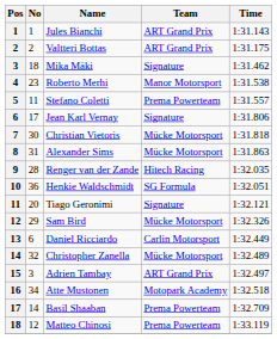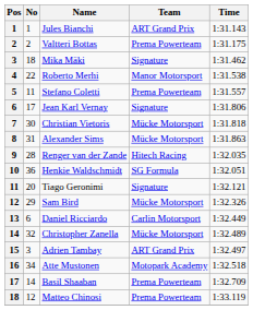 <table class="wikitable" style="font-size: 90%">
 <tr>
 <th>Pos</th>
 <th>No</th>
 <th>Name</th>
 <th>Team</th>
 <th>Time</th>
 </tr>
 <tr>
 <th>1</th>
 <td>1</td>
 <td> <a href='#'>Jules Bianchi</a></td>
 <td><a href='#'>ART Grand Prix</a></td>
 <td>1:31.143</td>
 </tr>
 <tr>
 <th>2</th>
 <td>2</td>
 <td> <a href='#'>Valtteri Bottas</a></td>
-<td><a href='#'>ART Grand Prix</a></td>
+<td><a href='#'>Prema Powerteam</a></td>
 <td>1:31.175</td>
 </tr>
 <tr>
 <th>3</th>
 <td>18</td>
 <td> <a href='#'>Mika Mäki</a></td>
 <td><a href='#'>Signature</a></td>
 <td>1:31.462</td>
 </tr>
 <tr>
 <th>4</th>
-<td>23</td>
+<td>22</td>
 <td> <a href='#'>Roberto Merhi</a></td>
 <td><a href='#'>Manor Motorsport</a></td>
 <td>1:31.538</td>
 </tr>
 <tr>
 <th>5</th>
 <td>11</td>
 <td> <a href='#'>Stefano Coletti</a></td>
 <td><a href='#'>Prema Powerteam</a></td>
 <td>1:31.557</td>
 </tr>
 <tr>
 <th>6</th>
 <td>17</td>
 <td> <a href='#'>Jean Karl Vernay</a></td>
 <td><a href='#'>Signature</a></td>
 <td>1:31.806</td>
 </tr>
 <tr>
 <th>7</th>
 <td>30</td>
 <td> <a href='#'>Christian Vietoris</a></td>
 <td><a href='#'>Mücke Motorsport</a></td>
 <td>1:31.818</td>
 </tr>
 <tr>
 <th>8</th>
 <td>31</td>
 <td> <a href='#'>Alexander Sims</a></td>
 <td><a href='#'>Mücke Motorsport</a></td>
 <td>1:31.863</td>
 </tr>
 <tr>
 <th>9</th>
 <td>28</td>
 <td> <a href='#'>Renger van der Zande</a></td>
 <td><a href='#'>Hitech Racing</a></td>
 <td>1:32.035</td>
 </tr>
 <tr>
 <th>10</th>
 <td>36</td>
 <td> <a href='#'>Henkie Waldschmidt</a></td>
 <td><a href='#'>SG Formula</a></td>
 <td>1:32.051</td>
 </tr>
 <tr>
 <th>11</th>
 <td>20</td>
 <td> Tiago Geronimi</td>
 <td><a href='#'>Signature</a></td>
 <td>1:32.121</td>
 </tr>
 <tr>
 <th>12</th>
 <td>29</td>
 <td> <a href='#'>Sam Bird</a></td>
 <td><a href='#'>Mücke Motorsport</a></td>
 <td>1:32.326</td>
 </tr>
 <tr>
 <th>13</th>
 <td>6</td>
 <td> <a href='#'>Daniel Ricciardo</a></td>
 <td><a href='#'>Carlin Motorsport</a></td>
 <td>1:32.449</td>
 </tr>
 <tr>
 <th>14</th>
 <td>32</td>
 <td> <a href='#'>Christopher Zanella</a></td>
 <td><a href='#'>Mücke Motorsport</a></td>
 <td>1:32.489</td>
 </tr>
 <tr>
 <th>15</th>
 <td>3</td>
 <td> <a href='#'>Adrien Tambay</a></td>
 <td><a href='#'>ART Grand Prix</a></td>
 <td>1:32.497</td>
 </tr>
 <tr>
 <th>16</th>
 <td>34</td>
 <td> <a href='#'>Atte Mustonen</a></td>
 <td><a href='#'>Motopark Academy</a></td>
 <td>1:32.518</td>
 </tr>
 <tr>
 <th>17</th>
 <td>14</td>
 <td> <a href='#'>Basil Shaaban</a></td>
 <td><a href='#'>Prema Powerteam</a></td>
 <td>1:32.709</td>
 </tr>
 <tr>
 <th>18</th>
 <td>12</td>
 <td> <a href='#'>Matteo Chinosi</a></td>
 <td><a href='#'>Prema Powerteam</a></td>
 <td>1:33.119</td>
 </tr>
 <tr>
 </tr>
 </table>
